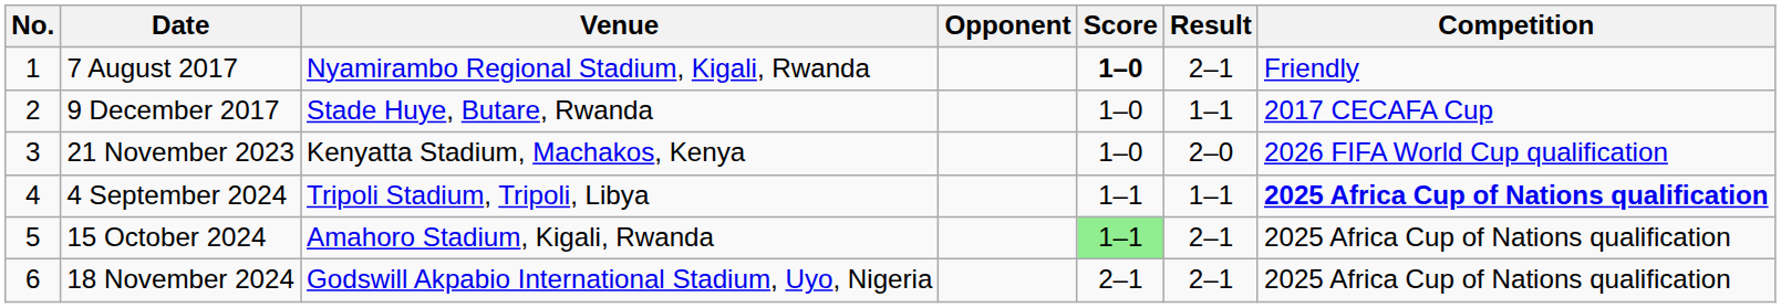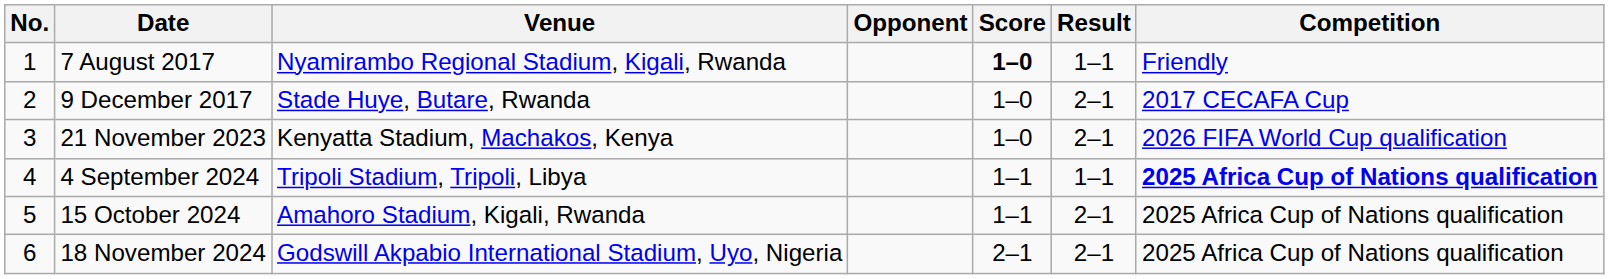 <table class="wikitable sortable">
 <tr>
 <th scope="col">No.</th>
 <th scope="col">Date</th>
 <th scope="col">Venue</th>
 <th scope="col">Opponent</th>
 <th scope="col">Score</th>
 <th scope="col">Result</th>
 <th scope="col">Competition</th>
 </tr>
 <tr>
 <td style="text-align:center">1</td>
 <td>7 August 2017</td>
 <td><a href='#'>Nyamirambo Regional Stadium</a>, <a href='#'>Kigali</a>, Rwanda</td>
 <td></td>
 <td style="text-align:center"><strong>1–0</strong></td>
-<td style="text-align:center">2–1</td>
+<td style="text-align:center">1–1</td>
 <td><a href='#'>Friendly</a></td>
 </tr>
 <tr>
 <td style="text-align:center">2</td>
 <td>9 December 2017</td>
 <td><a href='#'>Stade Huye</a>, <a href='#'>Butare</a>, Rwanda</td>
 <td></td>
 <td style="text-align:center">1–0</td>
-<td style="text-align:center">1–1</td>
+<td style="text-align:center">2–1</td>
 <td><a href='#'>2017 CECAFA Cup</a></td>
 </tr>
 <tr>
 <td style="text-align:center">3</td>
 <td>21 November 2023</td>
 <td>Kenyatta Stadium, <a href='#'>Machakos</a>, Kenya</td>
 <td></td>
 <td style="text-align:center">1–0</td>
-<td style="text-align:center">2–0</td>
+<td style="text-align:center">2–1</td>
 <td><a href='#'>2026 FIFA World Cup qualification</a></td>
 </tr>
 <tr>
 <td style="text-align:center">4</td>
 <td>4 September 2024</td>
 <td><a href='#'>Tripoli Stadium</a>, <a href='#'>Tripoli</a>, Libya</td>
 <td></td>
 <td style="text-align:center">1–1</td>
 <td style="text-align:center">1–1</td>
 <td><strong><a href='#'>2025 Africa Cup of Nations qualification</a></strong></td>
 </tr>
 <tr>
 <td style="text-align:center">5</td>
 <td>15 October 2024</td>
 <td><a href='#'>Amahoro Stadium</a>, Kigali, Rwanda</td>
 <td></td>
-<td style="background: lightgreen; text-align:center">1–1</td>
+<td style="text-align:center">1–1</td>
 <td style="text-align:center">2–1</td>
 <td>2025 Africa Cup of Nations qualification</td>
 </tr>
 <tr>
 <td style="text-align:center">6</td>
 <td>18 November 2024</td>
 <td><a href='#'>Godswill Akpabio International Stadium</a>, <a href='#'>Uyo</a>, Nigeria</td>
 <td></td>
 <td style="text-align:center">2–1</td>
 <td style="text-align:center">2–1</td>
 <td>2025 Africa Cup of Nations qualification</td>
 </tr>
 </table>
